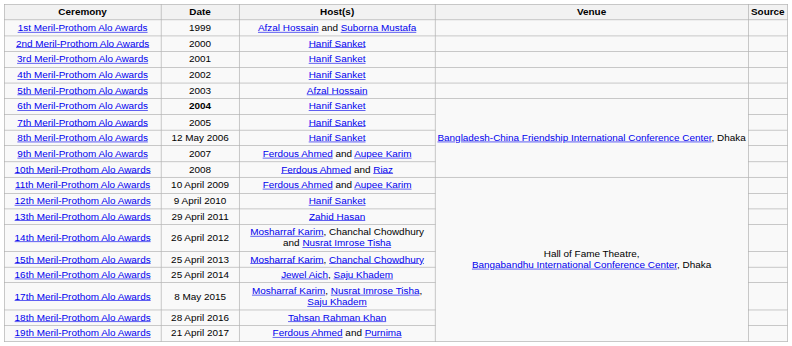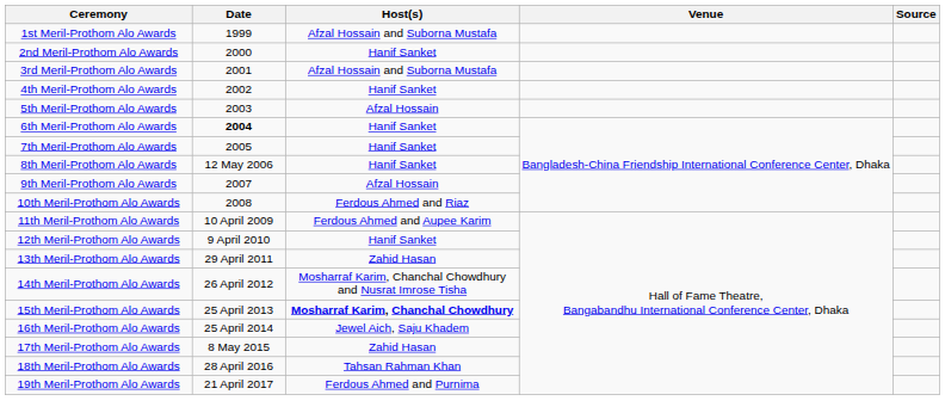 <table class="sortable wikitable"  style="text-align: center" width= "100%">
 <tr>
 <th width= "20%">Ceremony</th>
 <th width= "10%">Date</th>
 <th width= "25%">Host(s)</th>
 <th width= "40%">Venue</th>
 <th width= "5%">Source</th>
 </tr>
 <tr>
 <td><a href='#'>1st Meril-Prothom Alo Awards</a></td>
 <td>1999</td>
 <td><a href='#'>Afzal Hossain</a> and <a href='#'>Suborna Mustafa</a></td>
 <td></td>
 <td></td>
 </tr>
 <tr>
 <td><a href='#'>2nd Meril-Prothom Alo Awards</a></td>
 <td>2000</td>
 <td><a href='#'>Hanif Sanket</a></td>
 <td></td>
 <td></td>
 </tr>
 <tr>
 <td><a href='#'>3rd Meril-Prothom Alo Awards</a></td>
 <td>2001</td>
-<td><a href='#'>Hanif Sanket</a></td>
+<td><a href='#'>Afzal Hossain</a> and <a href='#'>Suborna Mustafa</a></td>
 <td></td>
 <td></td>
 </tr>
 <tr>
 <td><a href='#'>4th Meril-Prothom Alo Awards</a></td>
 <td>2002</td>
 <td><a href='#'>Hanif Sanket</a></td>
 <td></td>
 <td></td>
 </tr>
 <tr>
 <td><a href='#'>5th Meril-Prothom Alo Awards</a></td>
 <td>2003</td>
 <td><a href='#'>Afzal Hossain</a></td>
 <td></td>
 <td></td>
 </tr>
 <tr>
 <td><a href='#'>6th Meril-Prothom Alo Awards</a></td>
 <td><strong>2004</strong></td>
 <td><a href='#'>Hanif Sanket</a></td>
 <td rowspan="5"><a href='#'>Bangladesh-China Friendship International Conference Center</a>, Dhaka</td>
 <td></td>
 </tr>
 <tr>
 <td><a href='#'>7th Meril-Prothom Alo Awards</a></td>
 <td>2005</td>
 <td><a href='#'>Hanif Sanket</a></td>
 <td></td>
 </tr>
 <tr>
 <td><a href='#'>8th Meril-Prothom Alo Awards</a></td>
 <td>12 May 2006</td>
 <td><a href='#'>Hanif Sanket</a></td>
 <td></td>
 </tr>
 <tr>
 <td><a href='#'>9th Meril-Prothom Alo Awards</a></td>
 <td>2007</td>
-<td><a href='#'>Ferdous Ahmed</a> and <a href='#'>Aupee Karim</a></td>
+<td><a href='#'>Afzal Hossain</a></td>
 <td></td>
 </tr>
 <tr>
 <td><a href='#'>10th Meril-Prothom Alo Awards</a></td>
 <td>2008</td>
 <td><a href='#'>Ferdous Ahmed</a> and <a href='#'>Riaz</a></td>
 <td></td>
 </tr>
 <tr>
 <td><a href='#'>11th Meril-Prothom Alo Awards</a></td>
 <td>10 April 2009</td>
 <td><a href='#'>Ferdous Ahmed</a> and <a href='#'>Aupee Karim</a></td>
 <td rowspan="9">Hall of Fame Theatre,<br> <a href='#'>Bangabandhu International Conference Center</a>, Dhaka</td>
 <td></td>
 </tr>
 <tr>
 <td><a href='#'>12th Meril-Prothom Alo Awards</a></td>
 <td>9 April 2010</td>
 <td><a href='#'>Hanif Sanket</a></td>
 <td></td>
 </tr>
 <tr>
 <td><a href='#'>13th Meril-Prothom Alo Awards</a></td>
 <td>29 April 2011</td>
 <td><a href='#'>Zahid Hasan</a></td>
 <td></td>
 </tr>
 <tr>
 <td><a href='#'>14th Meril-Prothom Alo Awards</a></td>
 <td>26 April 2012</td>
 <td><a href='#'>Mosharraf Karim</a>, Chanchal Chowdhury and <a href='#'>Nusrat Imrose Tisha</a></td>
 <td></td>
 </tr>
 <tr>
 <td><a href='#'>15th Meril-Prothom Alo Awards</a></td>
 <td>25 April 2013</td>
-<td><a href='#'>Mosharraf Karim</a>, <a href='#'>Chanchal Chowdhury</a></td>
+<td><strong><a href='#'>Mosharraf Karim</a>, <a href='#'>Chanchal Chowdhury</a></strong></td>
 <td></td>
 </tr>
 <tr>
 <td><a href='#'>16th Meril-Prothom Alo Awards</a></td>
 <td>25 April 2014</td>
 <td><a href='#'>Jewel Aich</a>, <a href='#'>Saju Khadem</a></td>
 <td></td>
 </tr>
 <tr>
 <td><a href='#'>17th Meril-Prothom Alo Awards</a></td>
 <td>8 May 2015</td>
-<td><a href='#'>Mosharraf Karim</a>, <a href='#'>Nusrat Imrose Tisha</a>, <a href='#'>Saju Khadem</a></td>
+<td><a href='#'>Zahid Hasan</a></td>
 <td></td>
 </tr>
 <tr>
 <td><a href='#'>18th Meril-Prothom Alo Awards</a></td>
 <td>28 April 2016</td>
 <td><a href='#'>Tahsan Rahman Khan</a></td>
 <td></td>
 </tr>
 <tr>
 <td><a href='#'>19th Meril-Prothom Alo Awards</a></td>
 <td>21 April 2017</td>
 <td><a href='#'>Ferdous Ahmed</a> and <a href='#'>Purnima</a></td>
 <td></td>
 </tr>
 </table>
